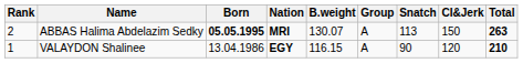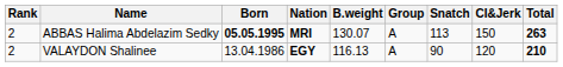 <table class="wikitable">
 <tr>
 <th>Rank</th>
 <th>Name</th>
 <th>Born</th>
 <th>Nation</th>
 <th>B.weight</th>
 <th>Group</th>
 <th>Snatch</th>
 <th>CI&Jerk</th>
 <th>Total</th>
 </tr>
 <tr>
 <td>2</td>
 <td>ABBAS Halima Abdelazim Sedky</td>
 <td><strong>05.05.1995</strong></td>
 <td><strong>MRI</strong></td>
 <td>130.07</td>
 <td>A</td>
 <td>113</td>
 <td>150</td>
 <td><strong>263</strong></td>
 </tr>
 <tr>
-<td>1</td>
+<td>2</td>
 <td>VALAYDON Shalinee</td>
 <td>13.04.1986</td>
 <td><strong>EGY</strong></td>
-<td>116.15</td>
+<td>116.13</td>
 <td>A</td>
 <td>90</td>
 <td>120</td>
 <td><strong>210</strong></td>
 </tr>
 </table>
